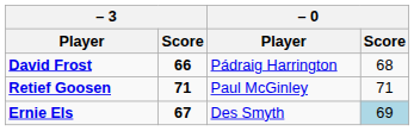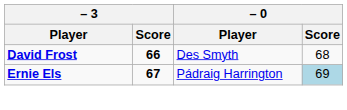 <table class=wikitable>
 <tr>
 <th colspan=2> – 3</th>
 <th colspan=2> – 0</th>
 </tr>
 <tr>
 <th width=155>Player</th>
 <th>Score</th>
 <th width=155>Player</th>
 <th>Score</th>
 </tr>
 <tr>
 <td><strong><a href='#'>David Frost</a></strong></td>
 <td align=center><strong>66</strong></td>
-<td><a href='#'>Pádraig Harrington</a></td>
+<td><a href='#'>Des Smyth</a></td>
 <td align=center>68</td>
-</tr>
-<tr>
-<td><strong><a href='#'>Retief Goosen</a></strong></td>
-<td align=center><strong>71</strong></td>
-<td><a href='#'>Paul McGinley</a></td>
-<td align=center>71</td>
 </tr>
 <tr>
 <td><strong><a href='#'>Ernie Els</a></strong></td>
 <td align=center><strong>67</strong></td>
-<td><a href='#'>Des Smyth</a></td>
+<td><a href='#'>Pádraig Harrington</a></td>
 <td align=center style="background: lightblue;">69</td>
 </tr>
 </table>
